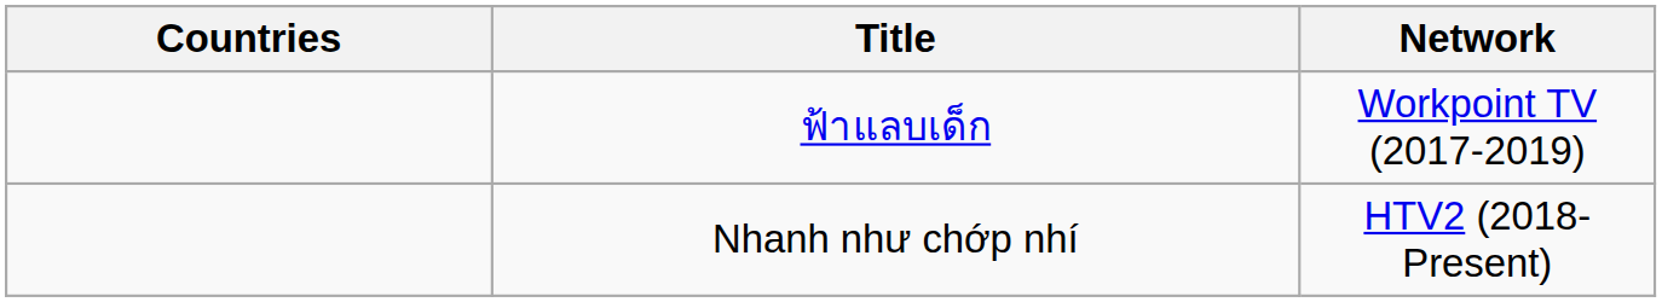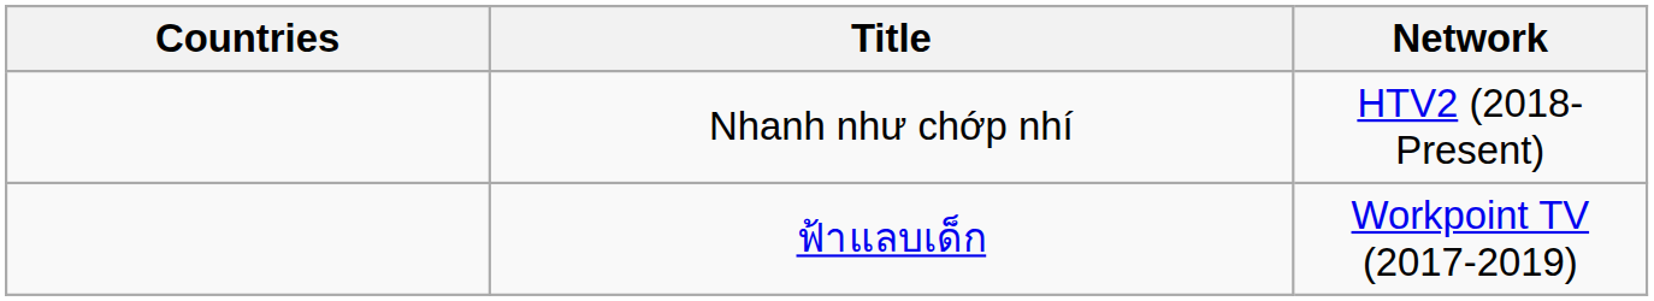 <table class="wikitable" style="text-align:center; font-size:95%; line-height:18px; width:50%;">
 <tr>
 <th width="15%">Countries</th>
 <th width="25%">Title</th>
 <th width="10%">Network</th>
 </tr>
 <tr>
 <td align="left"><strong></strong></td>
+<td>Nhanh như chớp nhí</td>
+<td><a href='#'>HTV2</a> (2018-Present)</td>
+</tr>
+<tr>
+<td align="left"><strong></strong></td>
 <td><a href='#'>ฟ้าแลบเด็ก</a></td>
 <td><a href='#'>Workpoint TV</a> (2017-2019)</td>
 </tr>
-<tr>
-<td align="left"><strong></strong></td>
-<td>Nhanh như chớp nhí</td>
-<td><a href='#'>HTV2</a> (2018-Present)</td>
-</tr>
 </table>
